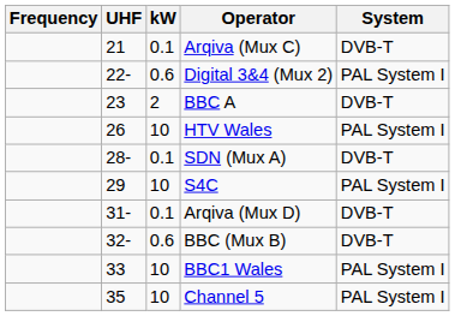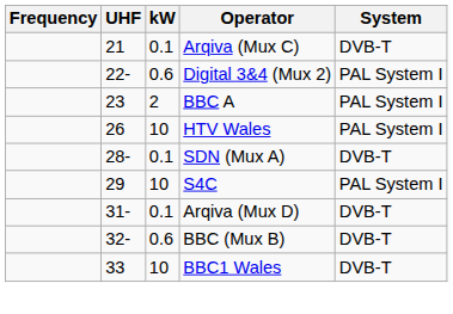 <table class="wikitable sortable">
 <tr>
 <th>Frequency</th>
 <th>UHF</th>
 <th>kW</th>
 <th>Operator</th>
 <th>System</th>
 </tr>
 <tr>
 <td></td>
 <td>21</td>
 <td>0.1</td>
 <td><a href='#'>Arqiva</a> (Mux C)</td>
 <td>DVB-T</td>
 </tr>
 <tr>
 <td></td>
 <td>22-</td>
 <td>0.6</td>
 <td><a href='#'>Digital 3&4</a> (Mux 2)</td>
 <td>PAL System I</td>
 </tr>
 <tr>
 <td></td>
 <td>23</td>
 <td>2</td>
 <td><a href='#'>BBC</a> A</td>
-<td>DVB-T</td>
+<td>PAL System I</td>
 </tr>
 <tr>
 <td></td>
 <td>26</td>
 <td>10</td>
 <td><a href='#'>HTV Wales</a></td>
 <td>PAL System I</td>
 </tr>
 <tr>
 <td></td>
 <td>28-</td>
 <td>0.1</td>
 <td><a href='#'>SDN</a> (Mux A)</td>
 <td>DVB-T</td>
 </tr>
 <tr>
 <td></td>
 <td>29</td>
 <td>10</td>
 <td><a href='#'>S4C</a></td>
 <td>PAL System I</td>
 </tr>
 <tr>
 <td></td>
 <td>31-</td>
 <td>0.1</td>
 <td>Arqiva (Mux D)</td>
 <td>DVB-T</td>
 </tr>
 <tr>
 <td></td>
 <td>32-</td>
 <td>0.6</td>
 <td>BBC (Mux B)</td>
 <td>DVB-T</td>
 </tr>
 <tr>
 <td></td>
 <td>33</td>
 <td>10</td>
 <td><a href='#'>BBC1 Wales</a></td>
-<td>PAL System I</td>
-</tr>
-<tr>
-<td></td>
-<td>35</td>
-<td>10</td>
-<td><a href='#'>Channel 5</a></td>
-<td>PAL System I</td>
+<td>DVB-T</td>
 </tr>
 </table>
